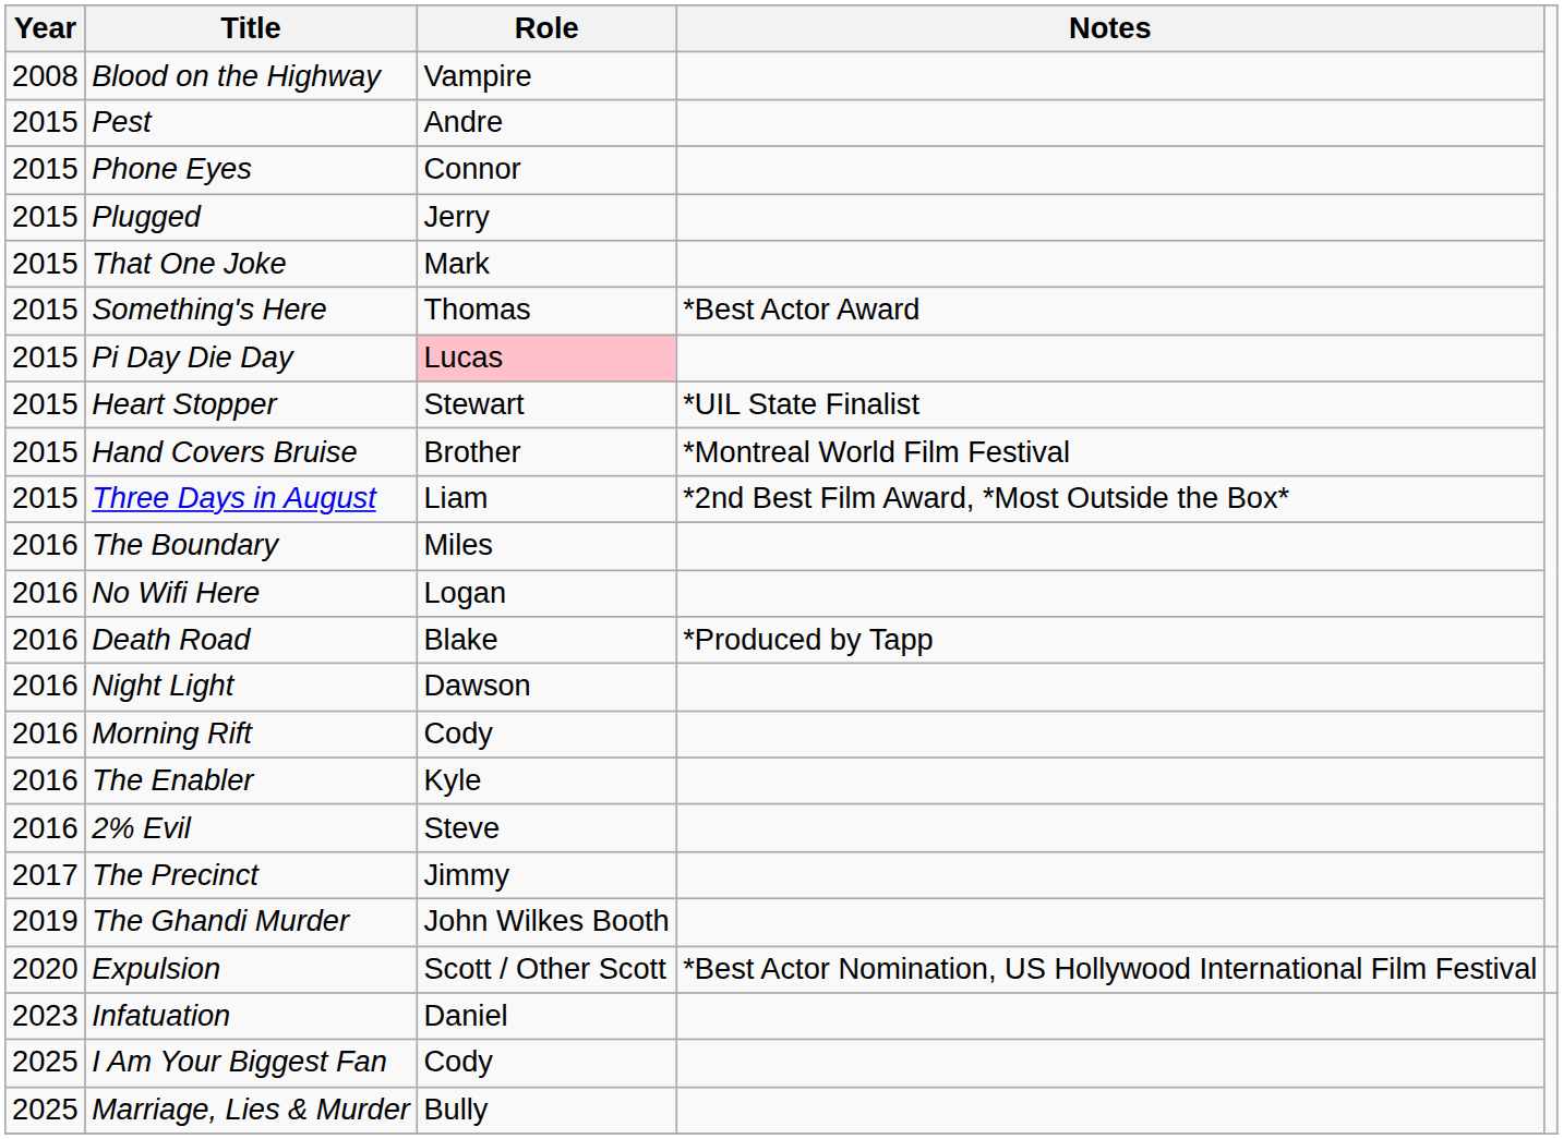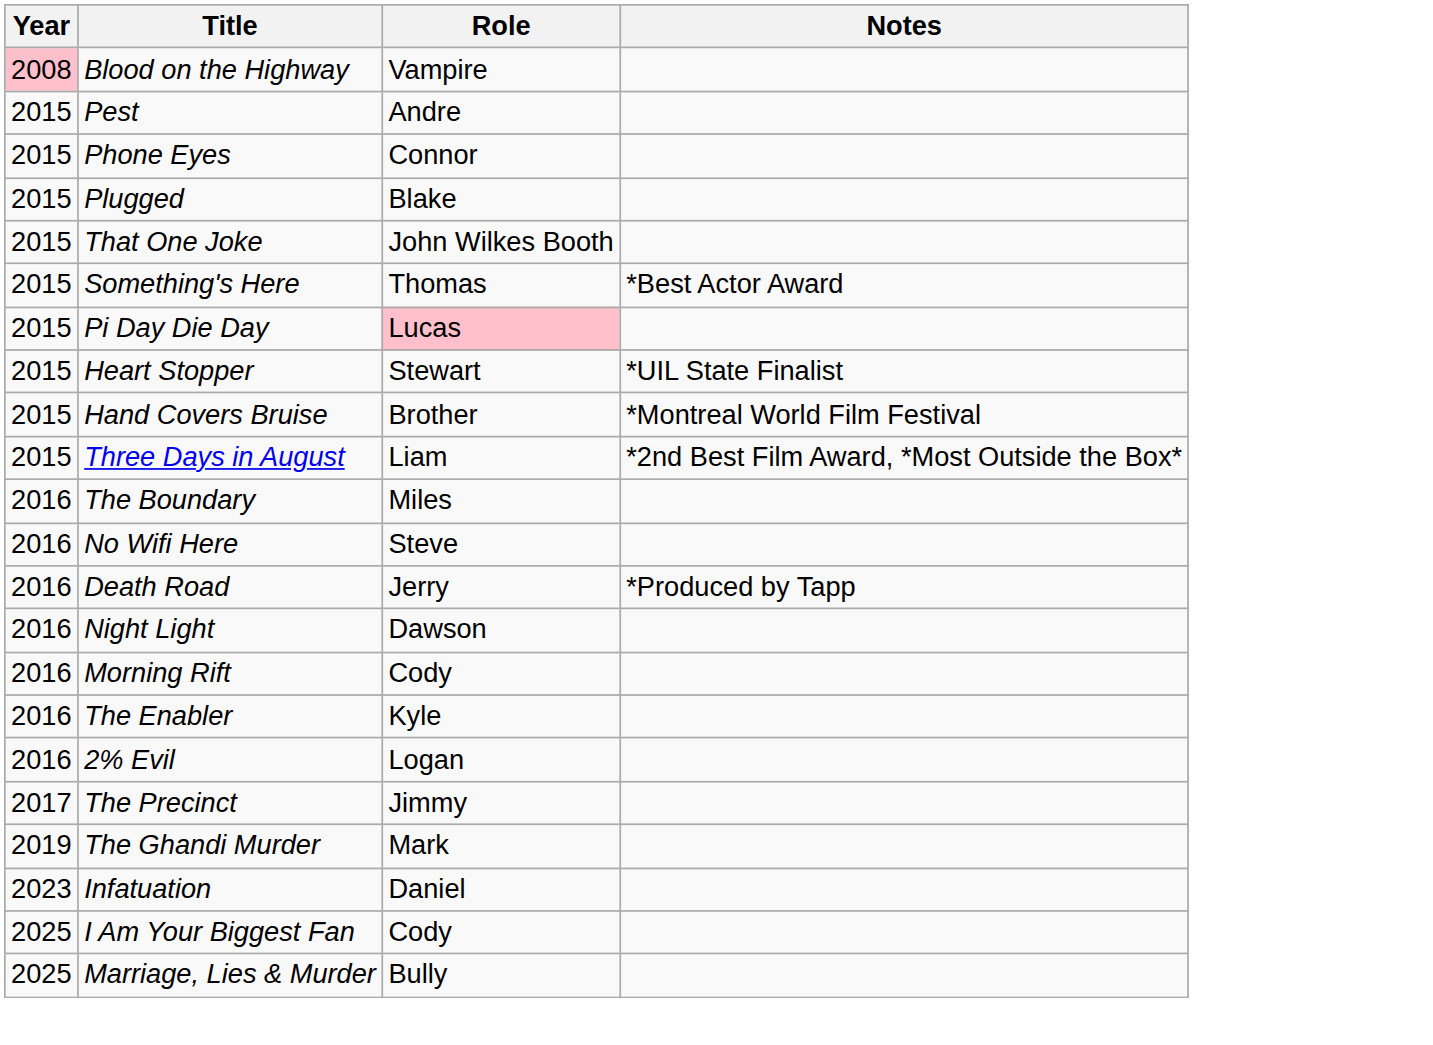 <table class="wikitable sortable">
 <tr>
 <th>Year</th>
 <th>Title</th>
 <th>Role</th>
 <th>Notes</th>
 </tr>
 <tr>
-<td>2008</td>
+<td style="background: pink;">2008</td>
 <td><em>Blood on the Highway</em></td>
 <td>Vampire</td>
 <td></td>
 </tr>
 <tr>
 <td>2015</td>
 <td><em>Pest</em></td>
 <td>Andre</td>
 <td></td>
 </tr>
 <tr>
 <td>2015</td>
 <td><em>Phone Eyes</em></td>
 <td>Connor</td>
 <td></td>
 </tr>
 <tr>
 <td>2015</td>
 <td><em>Plugged</em></td>
-<td>Jerry</td>
+<td>Blake</td>
 <td></td>
 </tr>
 <tr>
 <td>2015</td>
 <td><em>That One Joke</em></td>
-<td>Mark</td>
+<td>John Wilkes Booth</td>
 <td></td>
 </tr>
 <tr>
 <td>2015</td>
 <td><em>Something's Here</em></td>
 <td>Thomas</td>
 <td>*Best Actor Award</td>
 </tr>
 <tr>
 <td>2015</td>
 <td><em>Pi Day Die Day</em></td>
 <td style="background: pink;">Lucas</td>
 <td></td>
 </tr>
 <tr>
 <td>2015</td>
 <td><em>Heart Stopper</em></td>
 <td>Stewart</td>
 <td>*UIL State Finalist</td>
 </tr>
 <tr>
 <td>2015</td>
 <td><em>Hand Covers Bruise</em></td>
 <td>Brother</td>
 <td>*Montreal World Film Festival</td>
 </tr>
 <tr>
 <td>2015</td>
 <td><em><a href='#'>Three Days in August</a></em></td>
 <td>Liam</td>
 <td>*2nd Best Film Award, *Most Outside the Box*</td>
 </tr>
 <tr>
 <td>2016</td>
 <td><em>The Boundary</em></td>
 <td>Miles</td>
 <td></td>
 </tr>
 <tr>
 <td>2016</td>
 <td><em>No Wifi Here</em></td>
-<td>Logan</td>
+<td>Steve</td>
 <td></td>
 </tr>
 <tr>
 <td>2016</td>
 <td><em>Death Road</em></td>
-<td>Blake</td>
+<td>Jerry</td>
 <td>*Produced by Tapp</td>
 </tr>
 <tr>
 <td>2016</td>
 <td><em>Night Light</em></td>
 <td>Dawson</td>
 <td></td>
 </tr>
 <tr>
 <td>2016</td>
 <td><em>Morning Rift</em></td>
 <td>Cody</td>
 <td></td>
 </tr>
 <tr>
 <td>2016</td>
 <td><em>The Enabler</em></td>
 <td>Kyle</td>
 <td></td>
 </tr>
 <tr>
 <td>2016</td>
 <td><em>2% Evil</em></td>
-<td>Steve</td>
+<td>Logan</td>
 <td></td>
 </tr>
 <tr>
 <td>2017</td>
 <td><em>The Precinct</em></td>
 <td>Jimmy</td>
 <td></td>
 </tr>
 <tr>
 <td>2019</td>
 <td><em>The Ghandi Murder</em></td>
-<td>John Wilkes Booth</td>
-<td></td>
-</tr>
-<tr>
-<td>2020</td>
-<td><em>Expulsion</em></td>
-<td>Scott / Other Scott</td>
-<td>*Best Actor Nomination, US Hollywood International Film Festival</td>
+<td>Mark</td>
 <td></td>
 </tr>
 <tr>
 <td>2023</td>
 <td><em>Infatuation</em></td>
 <td>Daniel</td>
 <td></td>
 </tr>
 <tr>
 <td>2025</td>
 <td><em>I Am Your Biggest Fan</em></td>
 <td>Cody</td>
 <td></td>
 </tr>
 <tr>
 <td>2025</td>
 <td><em>Marriage, Lies & Murder</em></td>
 <td>Bully</td>
 <td></td>
 </tr>
 <tr>
 </tr>
 </table>
